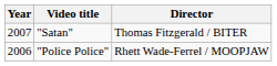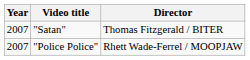 <table class="wikitable">
 <tr>
 <th>Year</th>
 <th>Video title</th>
 <th>Director</th>
 </tr>
 <tr style="vertical-align:middle;">
 <td>2007</td>
 <td>"Satan"</td>
 <td>Thomas Fitzgerald / BITER</td>
 </tr>
 <tr>
-<td>2006</td>
+<td>2007</td>
 <td>"Police Police"</td>
 <td>Rhett Wade-Ferrel / MOOPJAW</td>
 </tr>
 </table>
